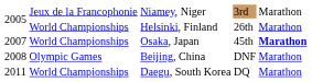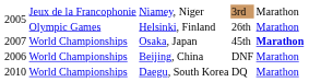 <table>
 <tr>
 <td rowspan=2>2005</td>
 <td><a href='#'>Jeux de la Francophonie</a></td>
 <td><a href='#'>Niamey</a>, Niger</td>
 <td bgcolor=cc9966>3rd</td>
 <td>Marathon</td>
 </tr>
 <tr>
-<td><a href='#'>World Championships</a></td>
+<td><a href='#'>Olympic Games</a></td>
 <td><a href='#'>Helsinki</a>, Finland</td>
 <td>26th</td>
 <td><a href='#'>Marathon</a></td>
 </tr>
 <tr>
 <td>2007</td>
 <td><a href='#'>World Championships</a></td>
 <td><a href='#'>Osaka</a>, Japan</td>
 <td>45th</td>
 <td><strong><a href='#'>Marathon</a></strong></td>
 </tr>
 <tr>
-<td>2008</td>
-<td><a href='#'>Olympic Games</a></td>
+<td>2006</td>
+<td><a href='#'>World Championships</a></td>
 <td><a href='#'>Beijing</a>, China</td>
 <td>DNF</td>
 <td><a href='#'>Marathon</a></td>
 </tr>
 <tr>
-<td>2011</td>
+<td>2010</td>
 <td><a href='#'>World Championships</a></td>
 <td><a href='#'>Daegu</a>, South Korea</td>
 <td>DQ</td>
 <td><a href='#'>Marathon</a></td>
 </tr>
 </table>
